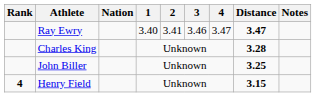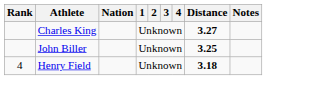 <table class="wikitable sortable" style="text-align:center">
 <tr>
 <th>Rank</th>
 <th>Athlete</th>
 <th>Nation</th>
 <th>1</th>
 <th>2</th>
 <th>3</th>
 <th>4</th>
 <th>Distance</th>
 <th>Notes</th>
 </tr>
 <tr>
 <td></td>
-<td align=left><a href='#'>Ray Ewry</a></td>
-<td align=left></td>
-<td>3.40</td>
-<td>3.41</td>
-<td>3.46</td>
-<td>3.47</td>
-<td><strong>3.47</strong></td>
-<td></td>
-</tr>
-<tr>
-<td></td>
 <td align=left><a href='#'>Charles King</a></td>
 <td align=left></td>
 <td colspan=4 data-sort-value=3.27>Unknown</td>
-<td><strong>3.28</strong></td>
+<td><strong>3.27</strong></td>
 <td></td>
 </tr>
 <tr>
 <td></td>
 <td align=left><a href='#'>John Biller</a></td>
 <td align=left></td>
 <td colspan=4 data-sort-value=3.25>Unknown</td>
 <td><strong>3.25</strong></td>
 <td></td>
 </tr>
 <tr>
-<td><strong>4</strong></td>
+<td>4</td>
 <td align=left><a href='#'>Henry Field</a></td>
 <td align=left></td>
 <td colspan=4 data-sort-value=3.18>Unknown</td>
-<td><strong>3.15</strong></td>
+<td><strong>3.18</strong></td>
 <td></td>
 </tr>
 </table>
